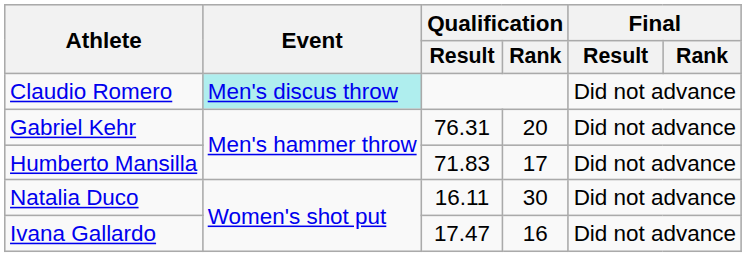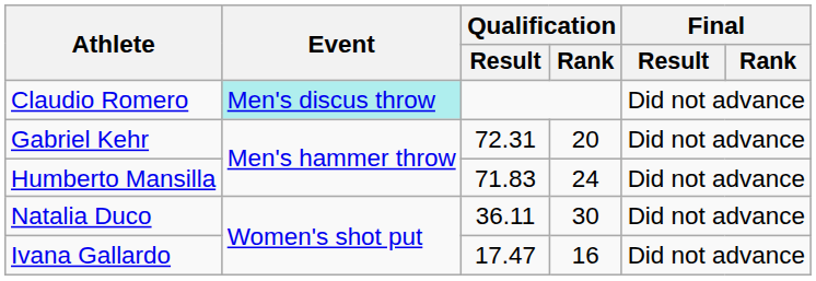 <table class=wikitable style="font-size:90%">
 <tr>
 <th rowspan="2">Athlete</th>
 <th rowspan="2">Event</th>
 <th colspan="2">Qualification</th>
 <th colspan="2">Final</th>
 </tr>
 <tr style="font-size:95%">
 <th>Result</th>
 <th>Rank</th>
 <th>Result</th>
 <th>Rank</th>
 </tr>
 <tr align=center>
 <td align=left><a href='#'>Claudio Romero</a></td>
 <td align=left style="background: paleturquoise;"><a href='#'>Men's discus throw</a></td>
 <td colspan="2"><strong></strong></td>
 <td colspan="2">Did not advance</td>
 </tr>
 <tr align=center>
 <td align=left><a href='#'>Gabriel Kehr</a></td>
 <td rowspan=2 align=left><a href='#'>Men's hammer throw</a></td>
-<td>76.31</td>
+<td>72.31</td>
 <td>20</td>
 <td colspan="2">Did not advance</td>
 </tr>
 <tr align=center>
 <td align=left><a href='#'>Humberto Mansilla</a></td>
 <td>71.83</td>
-<td>17</td>
+<td>24</td>
 <td colspan="2">Did not advance</td>
 </tr>
 <tr align=center>
 <td align=left><a href='#'>Natalia Duco</a></td>
 <td rowspan=2 align=left><a href='#'>Women's shot put</a></td>
-<td>16.11</td>
+<td>36.11</td>
 <td>30</td>
 <td colspan=2>Did not advance</td>
 </tr>
 <tr align=center>
 <td align=left><a href='#'>Ivana Gallardo</a></td>
 <td>17.47</td>
 <td>16</td>
 <td colspan=2>Did not advance</td>
 </tr>
 </table>
